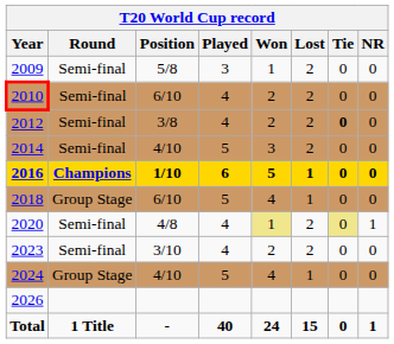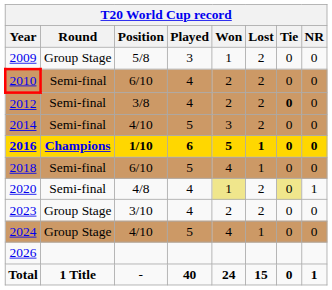 <table class="wikitable" style="text-align: center; width=900px;">
 <tr>
 <th colspan=8><a href='#'>T20 World Cup record</a></th>
 </tr>
 <tr>
 <th>Year</th>
 <th>Round</th>
 <th>Position</th>
 <th>Played</th>
 <th>Won</th>
 <th>Lost</th>
 <th>Tie</th>
 <th>NR</th>
 </tr>
 <tr>
 <td> <a href='#'>2009</a></td>
-<td>Semi-final</td>
+<td>Group Stage</td>
 <td>5/8</td>
 <td>3</td>
 <td>1</td>
 <td>2</td>
 <td>0</td>
 <td>0</td>
 </tr>
 <tr style="background:#cc9966">
 <td style="border: 3px solid red"> <a href='#'>2010</a></td>
 <td>Semi-final</td>
 <td>6/10</td>
 <td>4</td>
 <td>2</td>
 <td>2</td>
 <td>0</td>
 <td>0</td>
 </tr>
 <tr style="background:#cc9966">
 <td> <a href='#'>2012</a></td>
 <td>Semi-final</td>
 <td>3/8</td>
 <td>4</td>
 <td>2</td>
 <td>2</td>
 <td><strong>0</strong></td>
 <td>0</td>
 </tr>
 <tr style="background:#cc9966">
 <td> <a href='#'>2014</a></td>
 <td>Semi-final</td>
 <td>4/10</td>
 <td>5</td>
 <td>3</td>
 <td>2</td>
 <td>0</td>
 <td>0</td>
 </tr>
 <tr style="background:gold">
 <td> <strong><a href='#'>2016</a></strong></td>
 <td><strong><a href='#'>Champions</a></strong></td>
 <td><strong>1/10</strong></td>
 <td><strong>6</strong></td>
 <td><strong>5</strong></td>
 <td><strong>1</strong></td>
 <td><strong>0</strong></td>
 <td><strong>0</strong></td>
 </tr>
 <tr style="background:#cc9966">
 <td> <a href='#'>2018</a></td>
-<td>Group Stage</td>
+<td>Semi-final</td>
 <td>6/10</td>
 <td>5</td>
 <td>4</td>
 <td>1</td>
 <td>0</td>
 <td>0</td>
 </tr>
 <tr>
 <td> <a href='#'>2020</a></td>
 <td>Semi-final</td>
 <td>4/8</td>
 <td>4</td>
 <td style="background: khaki;">1</td>
 <td>2</td>
 <td style="background: khaki;">0</td>
 <td>1</td>
 </tr>
 <tr>
 <td> <a href='#'>2023</a></td>
-<td>Semi-final</td>
+<td>Group Stage</td>
 <td>3/10</td>
 <td>4</td>
 <td>2</td>
 <td>2</td>
 <td>0</td>
 <td>0</td>
 </tr>
 <tr style="background:#cc9966">
 <td> <a href='#'>2024</a></td>
 <td>Group Stage</td>
 <td>4/10</td>
 <td>5</td>
 <td>4</td>
 <td>1</td>
 <td>0</td>
 <td>0</td>
 </tr>
 <tr>
 <td> <a href='#'>2026</a></td>
 <td></td>
 <td></td>
 <td></td>
 <td></td>
 <td></td>
 <td></td>
 </tr>
 <tr>
 <td><strong>Total</strong></td>
 <td><strong>1 Title</strong></td>
 <td>-</td>
 <td><strong>40</strong></td>
 <td><strong>24</strong></td>
 <td><strong>15</strong></td>
 <td><strong>0</strong></td>
 <td><strong>1</strong></td>
 </tr>
 </table>
